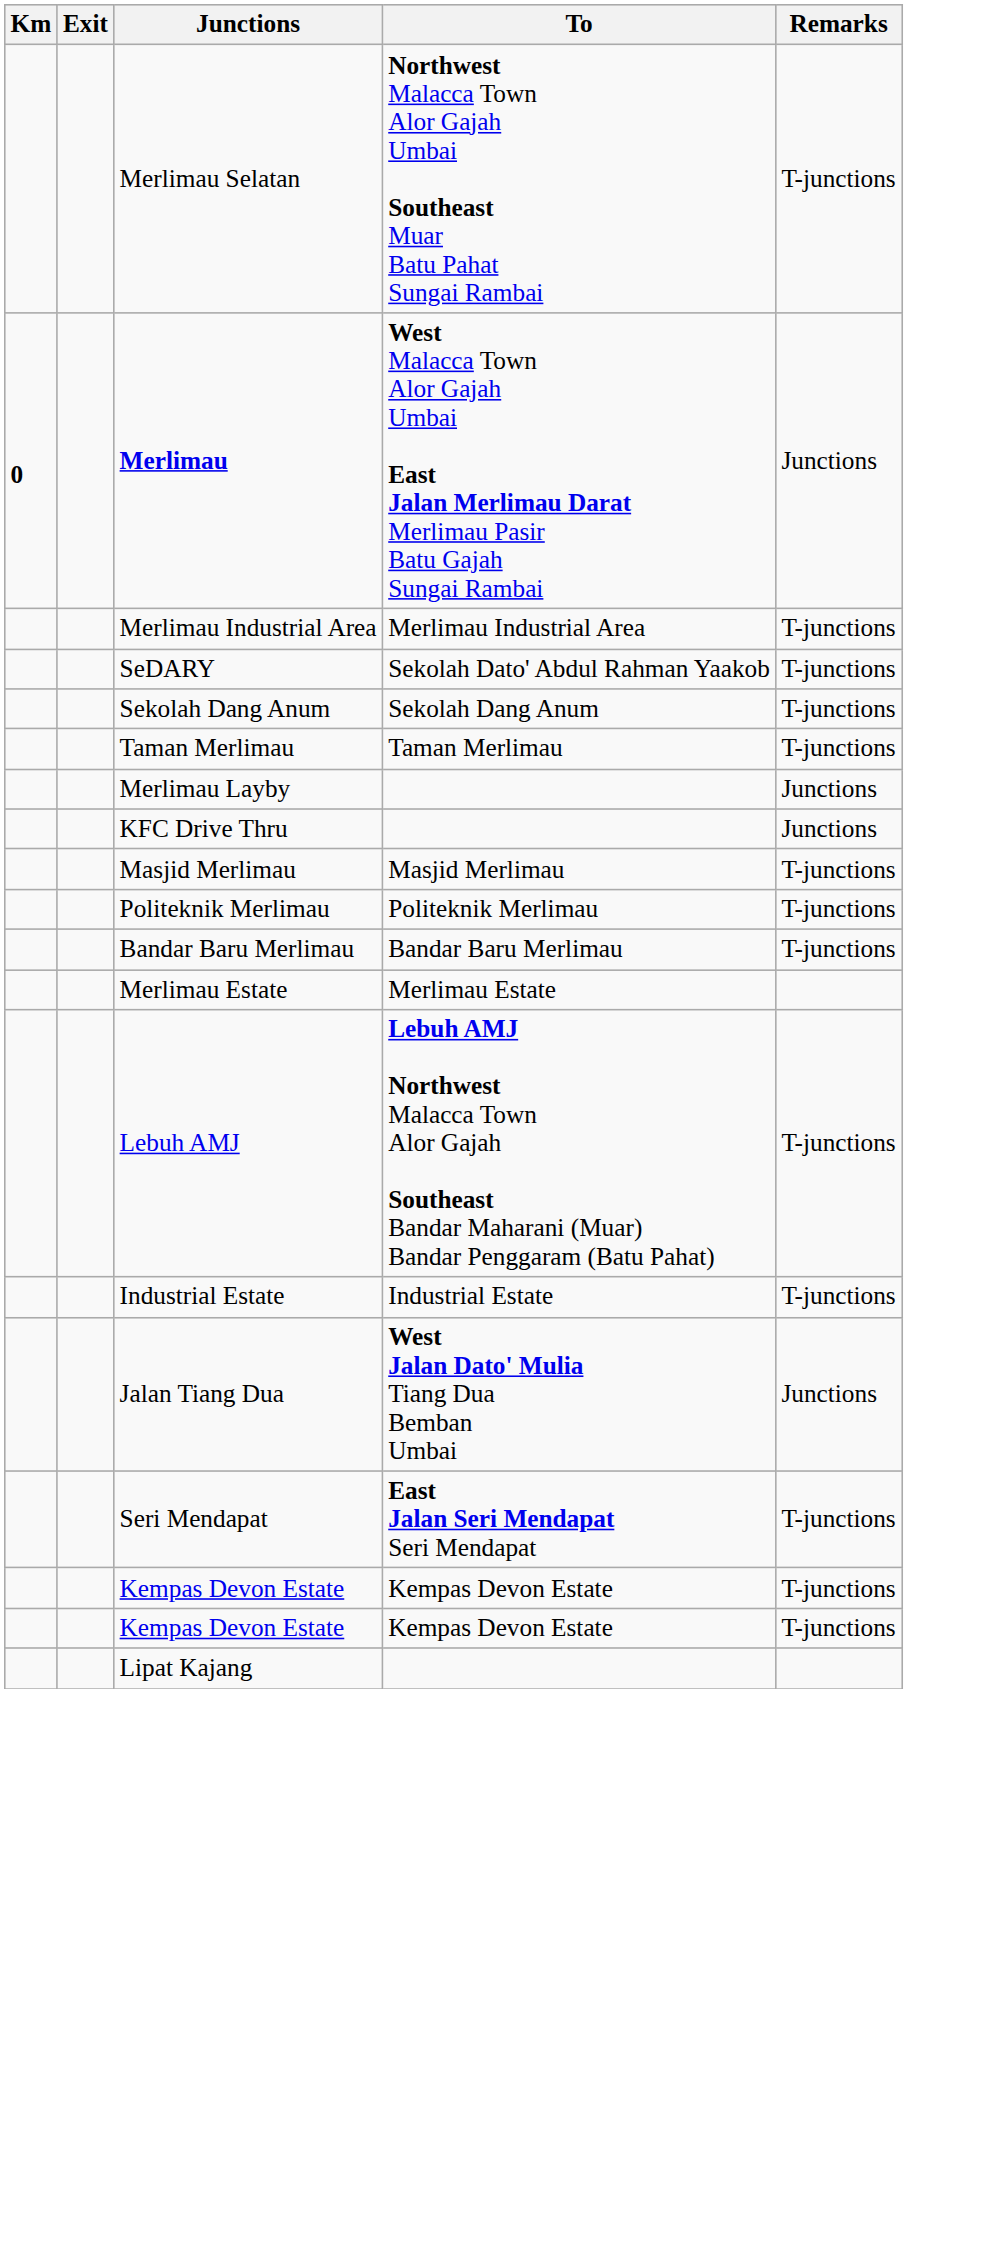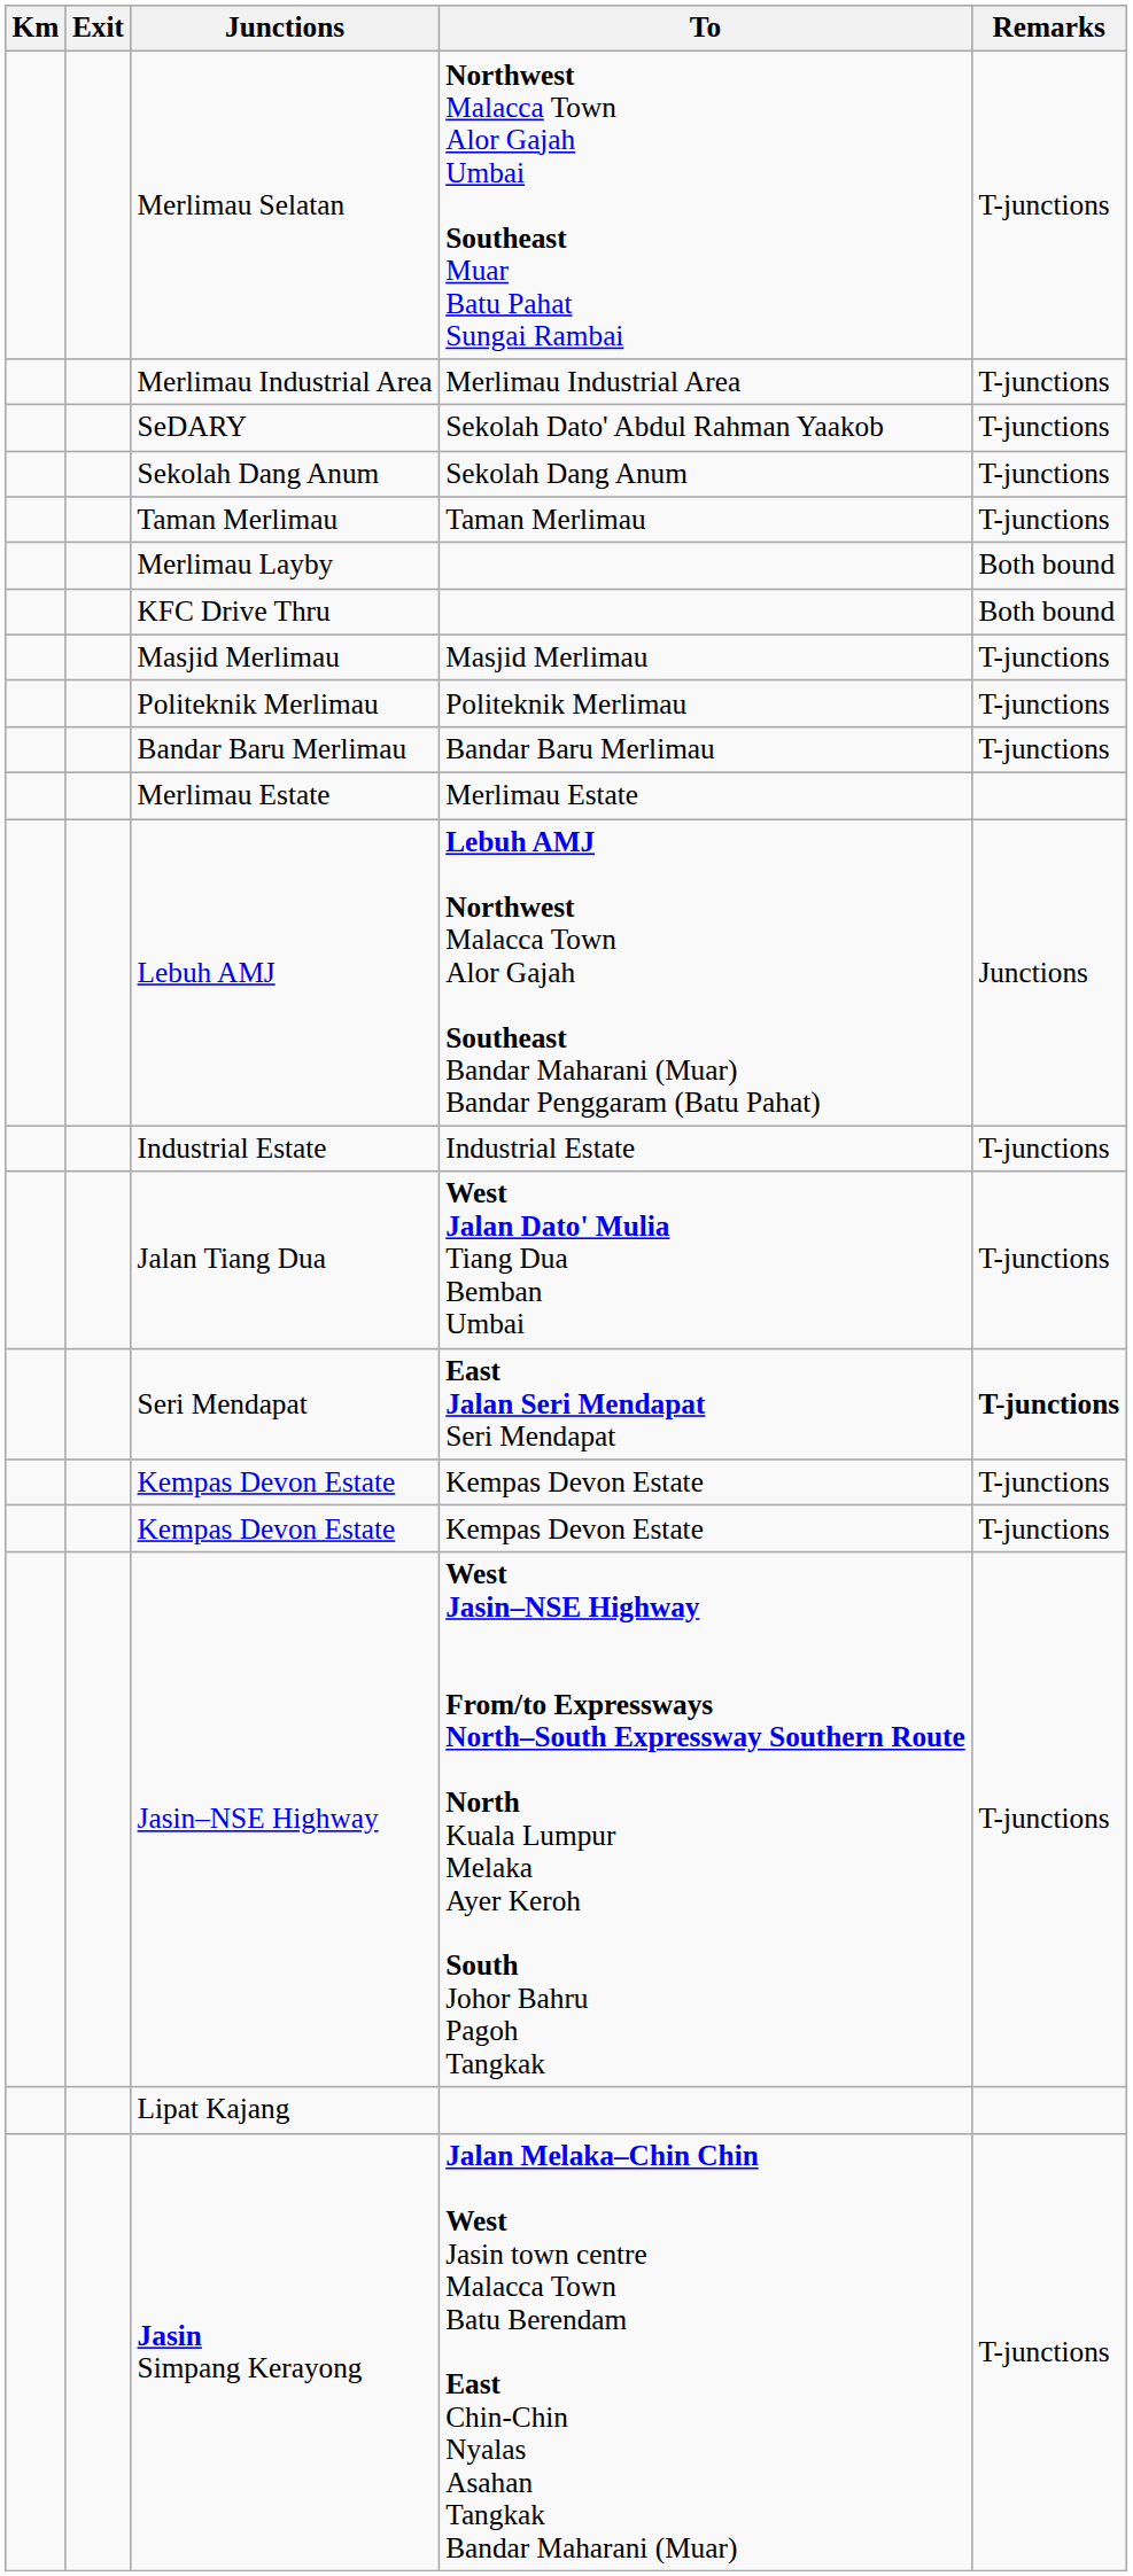 <table class="wikitable">
 <tr>
 <th>Km</th>
 <th>Exit</th>
 <th>Junctions</th>
 <th>To</th>
 <th>Remarks</th>
 </tr>
 <tr>
 <td></td>
 <td></td>
 <td>Merlimau Selatan</td>
 <td><strong>Northwest</strong><br> <a href='#'>Malacca</a> Town<br> <a href='#'>Alor Gajah</a><br> <a href='#'>Umbai</a><br><br><strong>Southeast</strong><br> <a href='#'>Muar</a><br> <a href='#'>Batu Pahat</a><br> <a href='#'>Sungai Rambai</a></td>
 <td>T-junctions</td>
-</tr>
-<tr>
-<td><br><strong>0</strong></td>
-<td></td>
-<td><strong><a href='#'>Merlimau</a></strong></td>
-<td><strong>West</strong><br> <a href='#'>Malacca</a> Town<br> <a href='#'>Alor Gajah</a><br> <a href='#'>Umbai</a><br><br><strong>East</strong><br> <strong><a href='#'>Jalan Merlimau Darat</a></strong><br><a href='#'>Merlimau Pasir</a><br><a href='#'>Batu Gajah</a><br><a href='#'>Sungai Rambai</a></td>
-<td>Junctions</td>
 </tr>
 <tr>
 <td></td>
 <td></td>
 <td>Merlimau Industrial Area</td>
 <td>Merlimau Industrial Area</td>
 <td>T-junctions</td>
 </tr>
 <tr>
 <td></td>
 <td></td>
 <td>SeDARY</td>
 <td>Sekolah Dato' Abdul Rahman Yaakob</td>
 <td>T-junctions</td>
 </tr>
 <tr>
 <td></td>
 <td></td>
 <td>Sekolah Dang Anum</td>
 <td>Sekolah Dang Anum</td>
 <td>T-junctions</td>
 </tr>
 <tr>
 <td></td>
 <td></td>
 <td>Taman Merlimau</td>
 <td>Taman Merlimau</td>
 <td>T-junctions</td>
 </tr>
 <tr>
 <td></td>
 <td></td>
 <td> Merlimau Layby</td>
 <td></td>
-<td>Junctions</td>
+<td>Both bound</td>
 </tr>
 <tr>
 <td></td>
 <td></td>
 <td> KFC Drive Thru</td>
 <td></td>
-<td>Junctions</td>
+<td>Both bound</td>
 </tr>
 <tr>
 <td></td>
 <td></td>
 <td>Masjid Merlimau</td>
 <td>Masjid Merlimau</td>
 <td>T-junctions</td>
 </tr>
 <tr>
 <td></td>
 <td></td>
 <td>Politeknik Merlimau</td>
 <td>Politeknik Merlimau</td>
 <td>T-junctions</td>
 </tr>
 <tr>
 <td></td>
 <td></td>
 <td>Bandar Baru Merlimau</td>
 <td>Bandar Baru Merlimau</td>
 <td>T-junctions</td>
 </tr>
 <tr>
 <td></td>
 <td></td>
 <td>Merlimau Estate</td>
 <td>Merlimau Estate</td>
 <td></td>
 </tr>
 <tr>
 <td></td>
 <td></td>
 <td><a href='#'>Lebuh AMJ</a></td>
 <td> <strong><a href='#'>Lebuh AMJ</a></strong><br><br><strong>Northwest</strong><br> Malacca Town<br> Alor Gajah<br><br><strong>Southeast</strong><br> Bandar Maharani (Muar)<br> Bandar Penggaram (Batu Pahat)</td>
-<td>T-junctions</td>
+<td>Junctions</td>
 </tr>
 <tr>
 <td></td>
 <td></td>
 <td>Industrial Estate</td>
 <td>Industrial Estate</td>
 <td>T-junctions</td>
 </tr>
 <tr>
 <td></td>
 <td></td>
 <td>Jalan Tiang Dua</td>
 <td><strong>West</strong><br> <strong><a href='#'>Jalan Dato' Mulia</a></strong><br>Tiang Dua<br>Bemban<br>Umbai</td>
-<td>Junctions</td>
+<td>T-junctions</td>
 </tr>
 <tr>
 <td></td>
 <td></td>
 <td>Seri Mendapat</td>
 <td><strong>East</strong><br> <strong><a href='#'>Jalan Seri Mendapat</a></strong><br>Seri Mendapat</td>
-<td>T-junctions</td>
+<td><strong>T-junctions</strong></td>
 </tr>
 <tr>
 <td></td>
 <td></td>
 <td><a href='#'>Kempas Devon Estate</a></td>
 <td>Kempas Devon Estate</td>
 <td>T-junctions</td>
 </tr>
 <tr>
 <td></td>
 <td></td>
 <td><a href='#'>Kempas Devon Estate</a></td>
 <td>Kempas Devon Estate</td>
 <td>T-junctions</td>
 </tr>
 <tr>
 <td></td>
 <td></td>
+<td><a href='#'>Jasin–NSE Highway</a></td>
+<td><strong>West</strong><br> <strong><a href='#'>Jasin–NSE Highway</a></strong><br><br><br><strong>From/to Expressways</strong><br>  <strong><a href='#'>North–South Expressway Southern Route</a></strong><br><br><strong>North</strong><br>Kuala Lumpur<br>Melaka<br>Ayer Keroh<br><br><strong>South</strong><br>Johor Bahru<br>Pagoh<br>Tangkak</td>
+<td>T-junctions</td>
+</tr>
+<tr>
+<td></td>
+<td></td>
 <td>Lipat Kajang</td>
 <td></td>
 <td></td>
 </tr>
+<tr>
+<td></td>
+<td></td>
+<td><strong><a href='#'>Jasin</a></strong><br>Simpang Kerayong</td>
+<td> <strong><a href='#'>Jalan Melaka–Chin Chin</a></strong><br><br><strong>West</strong><br> Jasin town centre<br> Malacca Town<br> Batu Berendam<br><br><strong>East</strong><br> Chin-Chin<br> Nyalas<br> Asahan <br> Tangkak<br> Bandar Maharani (Muar)</td>
+<td>T-junctions</td>
+</tr>
 </table>
